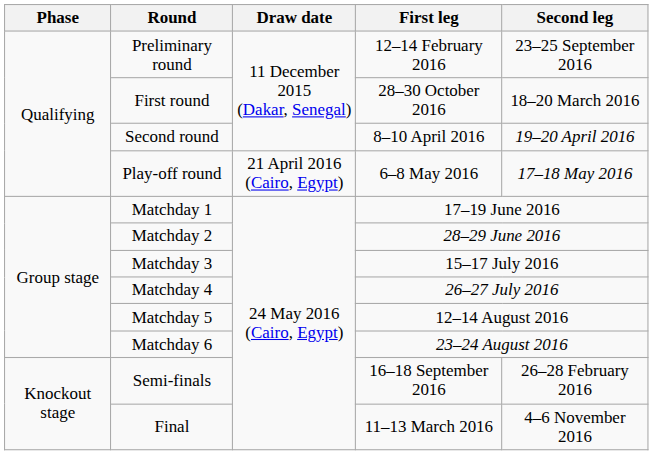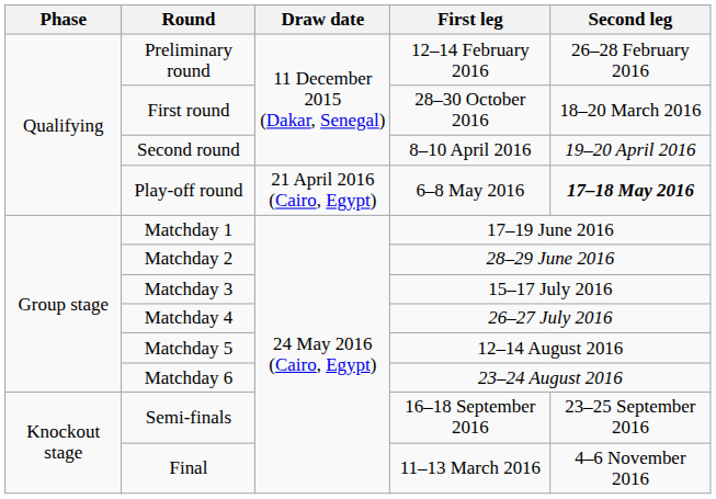 <table class="wikitable" style="text-align:center">
 <tr>
 <th>Phase</th>
 <th>Round</th>
 <th>Draw date</th>
 <th>First leg</th>
 <th>Second leg</th>
 </tr>
 <tr>
 <td rowspan=4>Qualifying</td>
 <td>Preliminary round</td>
 <td rowspan=3>11 December 2015<br>(<a href='#'>Dakar</a>, <a href='#'>Senegal</a>)</td>
 <td>12–14 February 2016</td>
-<td>23–25 September 2016</td>
+<td>26–28 February 2016</td>
 </tr>
 <tr>
 <td>First round</td>
 <td>28–30 October 2016</td>
 <td>18–20 March 2016</td>
 </tr>
 <tr>
 <td>Second round</td>
 <td>8–10 April 2016</td>
 <td><em>19–20 April 2016</em></td>
 </tr>
 <tr>
 <td>Play-off round</td>
 <td>21 April 2016<br>(<a href='#'>Cairo</a>, <a href='#'>Egypt</a>)</td>
 <td>6–8 May 2016</td>
-<td><em>17–18 May 2016</em></td>
+<td><strong><em>17–18 May 2016</em></strong></td>
 </tr>
 <tr>
 <td rowspan=6>Group stage</td>
 <td>Matchday 1</td>
 <td rowspan=8>24 May 2016<br>(<a href='#'>Cairo</a>, <a href='#'>Egypt</a>)</td>
 <td colspan=2>17–19 June 2016</td>
 </tr>
 <tr>
 <td>Matchday 2</td>
 <td colspan=2><em>28–29 June 2016</em></td>
 </tr>
 <tr>
 <td>Matchday 3</td>
 <td colspan=2>15–17 July 2016</td>
 </tr>
 <tr>
 <td>Matchday 4</td>
 <td colspan=2><em>26–27 July 2016</em></td>
 </tr>
 <tr>
 <td>Matchday 5</td>
 <td colspan=2>12–14 August 2016</td>
 </tr>
 <tr>
 <td>Matchday 6</td>
 <td colspan=2><em>23–24 August 2016</em></td>
 </tr>
 <tr>
 <td rowspan=2>Knockout stage</td>
 <td>Semi-finals</td>
 <td>16–18 September 2016</td>
-<td>26–28 February 2016</td>
+<td>23–25 September 2016</td>
 </tr>
 <tr>
 <td>Final</td>
 <td>11–13 March 2016</td>
 <td>4–6 November 2016</td>
 </tr>
 </table>
